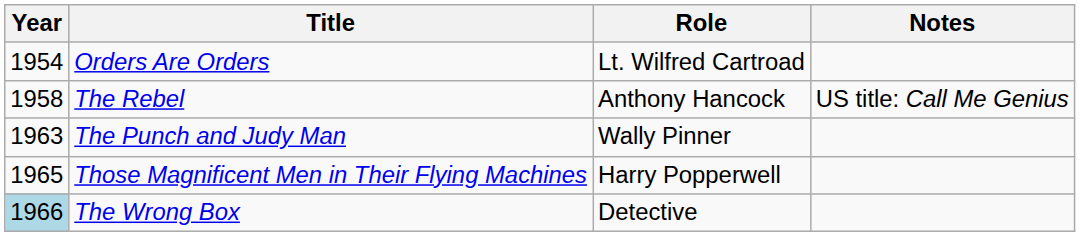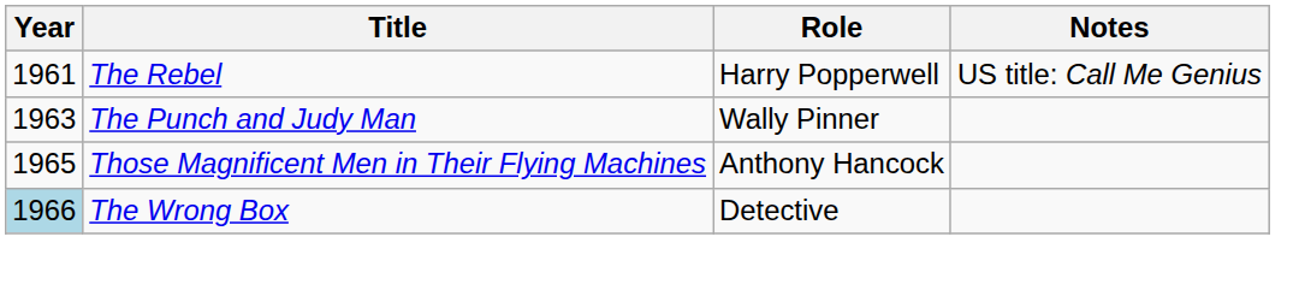 <table class="wikitable">
 <tr>
 <th>Year</th>
 <th>Title</th>
 <th>Role</th>
 <th>Notes</th>
 </tr>
 <tr>
-<td>1954</td>
-<td><em><a href='#'>Orders Are Orders</a></em></td>
-<td>Lt. Wilfred Cartroad</td>
-<td></td>
-</tr>
-<tr>
-<td>1958</td>
+<td>1961</td>
 <td><em><a href='#'>The Rebel</a></em></td>
-<td>Anthony Hancock</td>
+<td>Harry Popperwell</td>
 <td>US title: <em>Call Me Genius</em></td>
 </tr>
 <tr>
 <td>1963</td>
 <td><em><a href='#'>The Punch and Judy Man</a></em></td>
 <td>Wally Pinner</td>
 <td></td>
 </tr>
 <tr>
 <td>1965</td>
 <td><em><a href='#'>Those Magnificent Men in Their Flying Machines</a></em></td>
-<td>Harry Popperwell</td>
+<td>Anthony Hancock</td>
 <td></td>
 </tr>
 <tr>
 <td style="background: lightblue;">1966</td>
 <td><em><a href='#'>The Wrong Box</a></em></td>
 <td>Detective</td>
 <td></td>
 </tr>
 </table>
